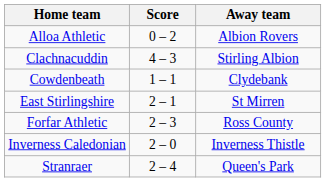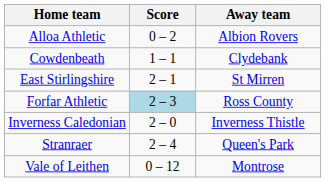 <table class="wikitable" style="text-align: center">
 <tr>
 <th width=140>Home team</th>
 <th width=70>Score</th>
 <th width=140>Away team</th>
 </tr>
 <tr>
 <td><a href='#'>Alloa Athletic</a></td>
 <td>0 – 2</td>
 <td><a href='#'>Albion Rovers</a></td>
-</tr>
-<tr>
-<td><a href='#'>Clachnacuddin</a></td>
-<td>4 – 3</td>
-<td><a href='#'>Stirling Albion</a></td>
 </tr>
 <tr>
 <td><a href='#'>Cowdenbeath</a></td>
 <td>1 – 1</td>
 <td><a href='#'>Clydebank</a></td>
 </tr>
 <tr>
 <td><a href='#'>East Stirlingshire</a></td>
 <td>2 – 1</td>
 <td><a href='#'>St Mirren</a></td>
 </tr>
 <tr>
 <td><a href='#'>Forfar Athletic</a></td>
-<td>2 – 3</td>
+<td style="background: lightblue;">2 – 3</td>
 <td><a href='#'>Ross County</a></td>
 </tr>
 <tr>
 <td><a href='#'>Inverness Caledonian</a></td>
 <td>2 – 0</td>
 <td><a href='#'>Inverness Thistle</a></td>
 </tr>
 <tr>
 <td><a href='#'>Stranraer</a></td>
 <td>2 – 4</td>
 <td><a href='#'>Queen's Park</a></td>
 </tr>
+<tr>
+<td><a href='#'>Vale of Leithen</a></td>
+<td>0 – 12</td>
+<td><a href='#'>Montrose</a></td>
+</tr>
 </table>
